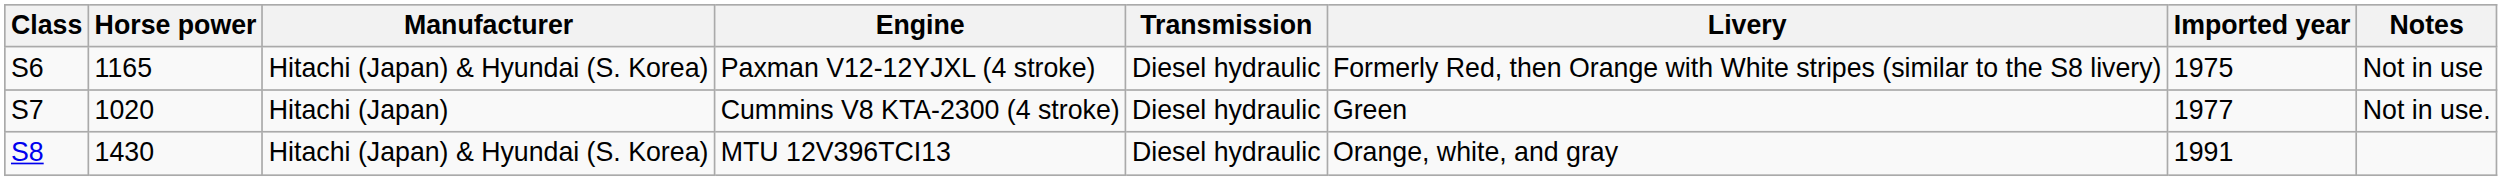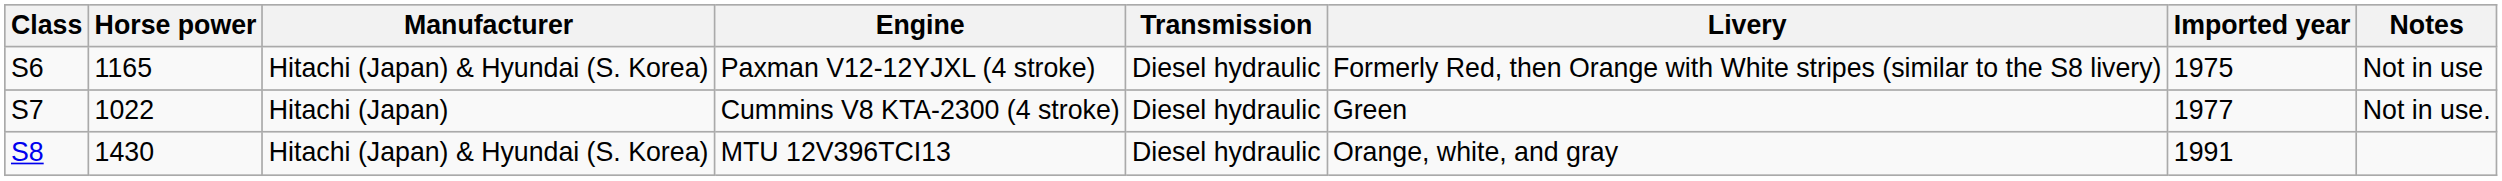 <table class="wikitable">
 <tr>
 <th>Class</th>
 <th>Horse power</th>
 <th>Manufacturer</th>
 <th>Engine</th>
 <th>Transmission</th>
 <th>Livery</th>
 <th>Imported year</th>
 <th>Notes</th>
 </tr>
 <tr>
 <td>S6</td>
 <td>1165</td>
 <td>Hitachi (Japan) & Hyundai (S. Korea)</td>
 <td>Paxman V12-12YJXL (4 stroke)</td>
 <td>Diesel hydraulic</td>
 <td>Formerly Red, then Orange with White stripes (similar to the S8 livery)</td>
 <td>1975</td>
 <td>Not in use</td>
 </tr>
 <tr>
 <td>S7</td>
-<td>1020</td>
+<td>1022</td>
 <td>Hitachi (Japan)</td>
 <td>Cummins V8 KTA-2300 (4 stroke)</td>
 <td>Diesel hydraulic</td>
 <td>Green</td>
 <td>1977</td>
 <td>Not in use.</td>
 </tr>
 <tr>
 <td><a href='#'>S8</a></td>
 <td>1430</td>
 <td>Hitachi (Japan) & Hyundai (S. Korea)</td>
 <td>MTU 12V396TCI13</td>
 <td>Diesel hydraulic</td>
 <td>Orange, white, and gray</td>
 <td>1991</td>
 <td></td>
 </tr>
 </table>
